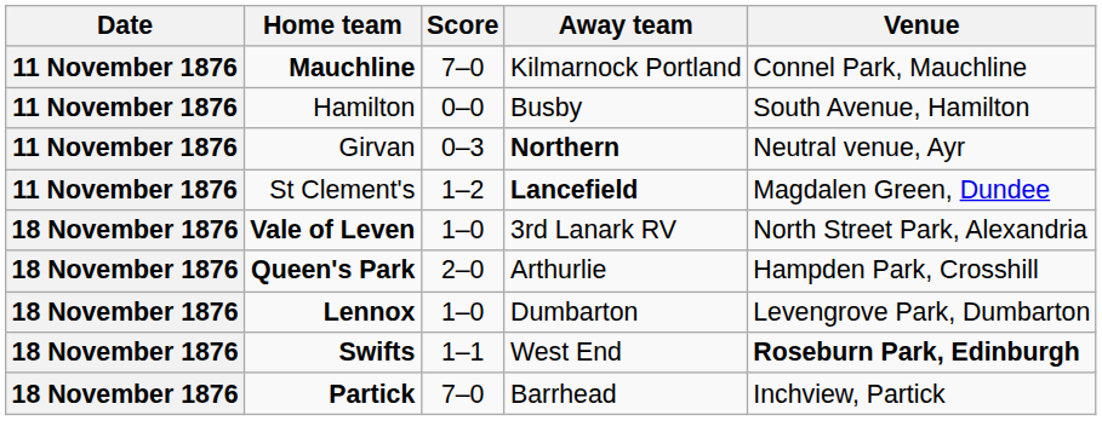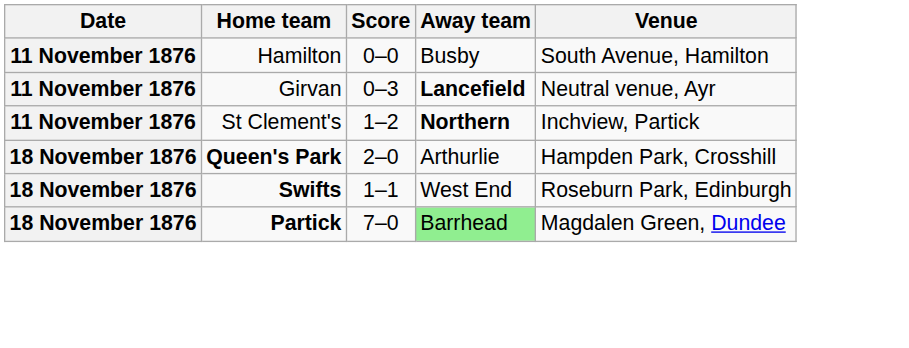 <table class="wikitable football-result-list" style="max-width: 80em; text-align: center">
 <tr>
 <th scope="col">Date</th>
 <th scope="col">Home team</th>
 <th scope="col">Score</th>
 <th scope="col">Away team</th>
 <th scope="col">Venue</th>
-</tr>
-<tr>
-<th scope="row">11 November 1876</th>
-<td align=right><strong>Mauchline</strong></td>
-<td>7–0</td>
-<td align=left>Kilmarnock Portland</td>
-<td align=left>Connel Park, Mauchline</td>
 </tr>
 <tr>
 <th scope="row">11 November 1876</th>
 <td align=right>Hamilton</td>
 <td>0–0</td>
 <td align=left>Busby</td>
 <td align=left>South Avenue, Hamilton</td>
 </tr>
 <tr>
 <th scope="row">11 November 1876</th>
 <td align=right>Girvan</td>
 <td>0–3</td>
-<td align=left><strong>Northern</strong></td>
+<td align=left><strong>Lancefield</strong></td>
 <td align=left>Neutral venue, Ayr</td>
 </tr>
 <tr>
 <th scope="row">11 November 1876</th>
 <td align=right>St Clement's</td>
 <td>1–2</td>
-<td align=left><strong>Lancefield</strong></td>
-<td align=left>Magdalen Green, <a href='#'>Dundee</a></td>
-</tr>
-<tr>
-<th scope="row">18 November 1876</th>
-<td align=right><strong>Vale of Leven</strong></td>
-<td>1–0</td>
-<td align=left>3rd Lanark RV</td>
-<td align=left>North Street Park, Alexandria</td>
+<td align=left><strong>Northern</strong></td>
+<td align=left>Inchview, Partick</td>
 </tr>
 <tr>
 <th scope="row">18 November 1876</th>
 <td align=right><strong>Queen's Park</strong></td>
 <td>2–0</td>
 <td align=left>Arthurlie</td>
 <td align=left>Hampden Park, Crosshill</td>
 </tr>
 <tr>
 <th scope="row">18 November 1876</th>
-<td align=right><strong>Lennox</strong></td>
-<td>1–0</td>
-<td align=left>Dumbarton</td>
-<td align=left>Levengrove Park, Dumbarton</td>
-</tr>
-<tr>
-<th scope="row">18 November 1876</th>
 <td align=right><strong>Swifts</strong></td>
 <td>1–1</td>
 <td align=left>West End</td>
-<td align=left><strong>Roseburn Park, Edinburgh</strong></td>
+<td align=left>Roseburn Park, Edinburgh</td>
 </tr>
 <tr>
 <th scope="row">18 November 1876</th>
 <td align=right><strong>Partick</strong></td>
 <td>7–0</td>
-<td align=left>Barrhead</td>
-<td align=left>Inchview, Partick</td>
+<td align=left style="background: lightgreen;">Barrhead</td>
+<td align=left>Magdalen Green, <a href='#'>Dundee</a></td>
 </tr>
 </table>
